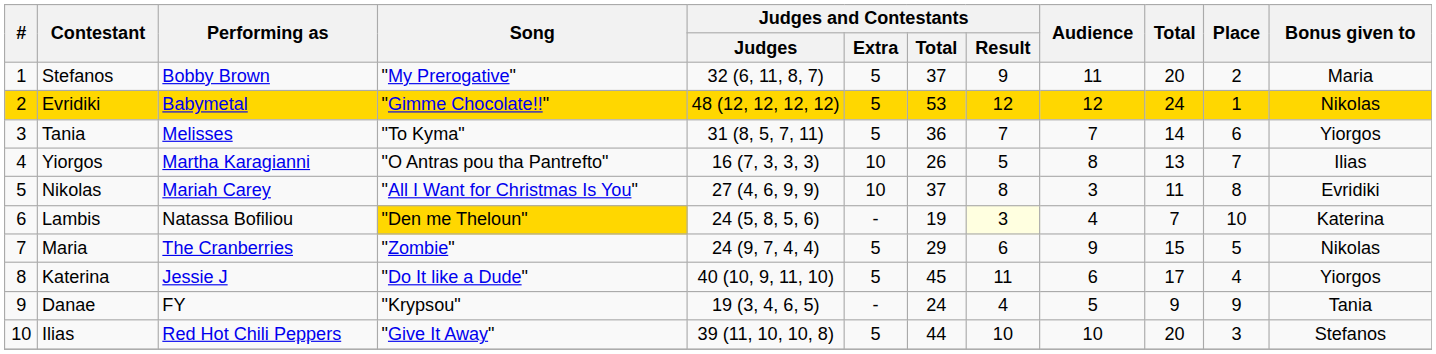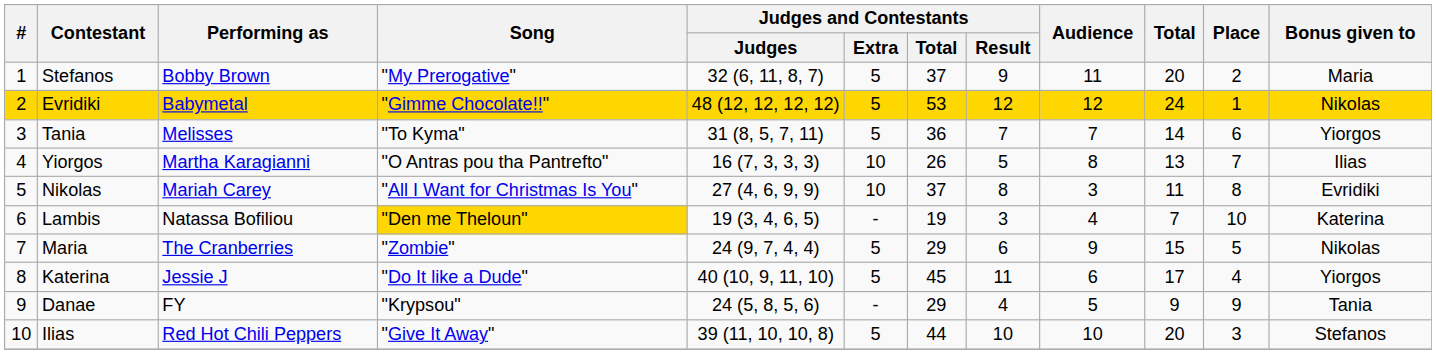 <table class="sortable wikitable" style="text-align:center;" width="100%">
 <tr>
 <th rowspan="2">#</th>
 <th rowspan="2">Contestant</th>
 <th rowspan="2">Performing as</th>
 <th rowspan="2">Song</th>
 <th colspan="4">Judges and Contestants</th>
 <th rowspan="2">Audience</th>
 <th rowspan="2">Total</th>
 <th rowspan="2">Place</th>
 <th rowspan="2">Bonus given to</th>
 </tr>
 <tr>
 <th width="11%">Judges</th>
 <th>Extra</th>
 <th>Total</th>
 <th>Result</th>
 </tr>
 <tr>
 <td>1</td>
 <td align="left">Stefanos</td>
 <td align="left"><a href='#'>Bobby Brown</a></td>
 <td align="left">"<a href='#'>My Prerogative</a>"</td>
 <td>32 (6, 11, 8, 7)</td>
 <td>5</td>
 <td>37</td>
 <td>9</td>
 <td>11</td>
 <td>20</td>
 <td>2</td>
 <td>Maria</td>
 </tr>
 <tr bgcolor="gold">
 <td>2</td>
 <td align="left">Evridiki</td>
 <td align="left"><a href='#'>Babymetal</a></td>
 <td align="left">"<a href='#'>Gimme Chocolate!!</a>"</td>
 <td>48 (12, 12, 12, 12)</td>
 <td>5</td>
 <td>53</td>
 <td>12</td>
 <td>12</td>
 <td>24</td>
 <td>1</td>
 <td>Nikolas</td>
 </tr>
 <tr>
 <td>3</td>
 <td align="left">Tania</td>
 <td align="left"><a href='#'>Melisses</a></td>
 <td align="left">"To Kyma"</td>
 <td>31 (8, 5, 7, 11)</td>
 <td>5</td>
 <td>36</td>
 <td>7</td>
 <td>7</td>
 <td>14</td>
 <td>6</td>
 <td>Yiorgos</td>
 </tr>
 <tr>
 <td>4</td>
 <td align="left">Yiorgos</td>
 <td align="left"><a href='#'>Martha Karagianni</a></td>
 <td align="left">"O Antras pou tha Pantrefto"</td>
 <td>16 (7, 3, 3, 3)</td>
 <td>10</td>
 <td>26</td>
 <td>5</td>
 <td>8</td>
 <td>13</td>
 <td>7</td>
 <td>Ilias</td>
 </tr>
 <tr>
 <td>5</td>
 <td align="left">Nikolas</td>
 <td align="left"><a href='#'>Mariah Carey</a></td>
 <td align="left">"<a href='#'>All I Want for Christmas Is You</a>"</td>
 <td>27 (4, 6, 9, 9)</td>
 <td>10</td>
 <td>37</td>
 <td>8</td>
 <td>3</td>
 <td>11</td>
 <td>8</td>
 <td>Evridiki</td>
 </tr>
 <tr>
 <td>6</td>
 <td align="left">Lambis</td>
 <td align="left">Natassa Bofiliou</td>
 <td align="left" style="background: gold;">"Den me Theloun"</td>
-<td>24 (5, 8, 5, 6)</td>
+<td>19 (3, 4, 6, 5)</td>
 <td>-</td>
 <td>19</td>
-<td style="background: lightyellow;">3</td>
+<td>3</td>
 <td>4</td>
 <td>7</td>
 <td>10</td>
 <td>Katerina</td>
 </tr>
 <tr>
 <td>7</td>
 <td align="left">Maria</td>
 <td align="left"><a href='#'>The Cranberries</a></td>
 <td align="left">"<a href='#'>Zombie</a>"</td>
 <td>24 (9, 7, 4, 4)</td>
 <td>5</td>
 <td>29</td>
 <td>6</td>
 <td>9</td>
 <td>15</td>
 <td>5</td>
 <td>Nikolas</td>
 </tr>
 <tr>
 <td>8</td>
 <td align="left">Katerina</td>
 <td align="left"><a href='#'>Jessie J</a></td>
 <td align="left">"<a href='#'>Do It like a Dude</a>"</td>
 <td>40 (10, 9, 11, 10)</td>
 <td>5</td>
 <td>45</td>
 <td>11</td>
 <td>6</td>
 <td>17</td>
 <td>4</td>
 <td>Yiorgos</td>
 </tr>
 <tr>
 <td>9</td>
 <td align="left">Danae</td>
 <td align="left">FY</td>
 <td align="left">"Krypsou"</td>
-<td>19 (3, 4, 6, 5)</td>
+<td>24 (5, 8, 5, 6)</td>
 <td>-</td>
-<td>24</td>
+<td>29</td>
 <td>4</td>
 <td>5</td>
 <td>9</td>
 <td>9</td>
 <td>Tania</td>
 </tr>
 <tr>
 <td>10</td>
 <td align="left">Ilias</td>
 <td align="left"><a href='#'>Red Hot Chili Peppers</a></td>
 <td align="left">"<a href='#'>Give It Away</a>"</td>
 <td>39 (11, 10, 10, 8)</td>
 <td>5</td>
 <td>44</td>
 <td>10</td>
 <td>10</td>
 <td>20</td>
 <td>3</td>
 <td>Stefanos</td>
 </tr>
 <tr>
 </tr>
 </table>
